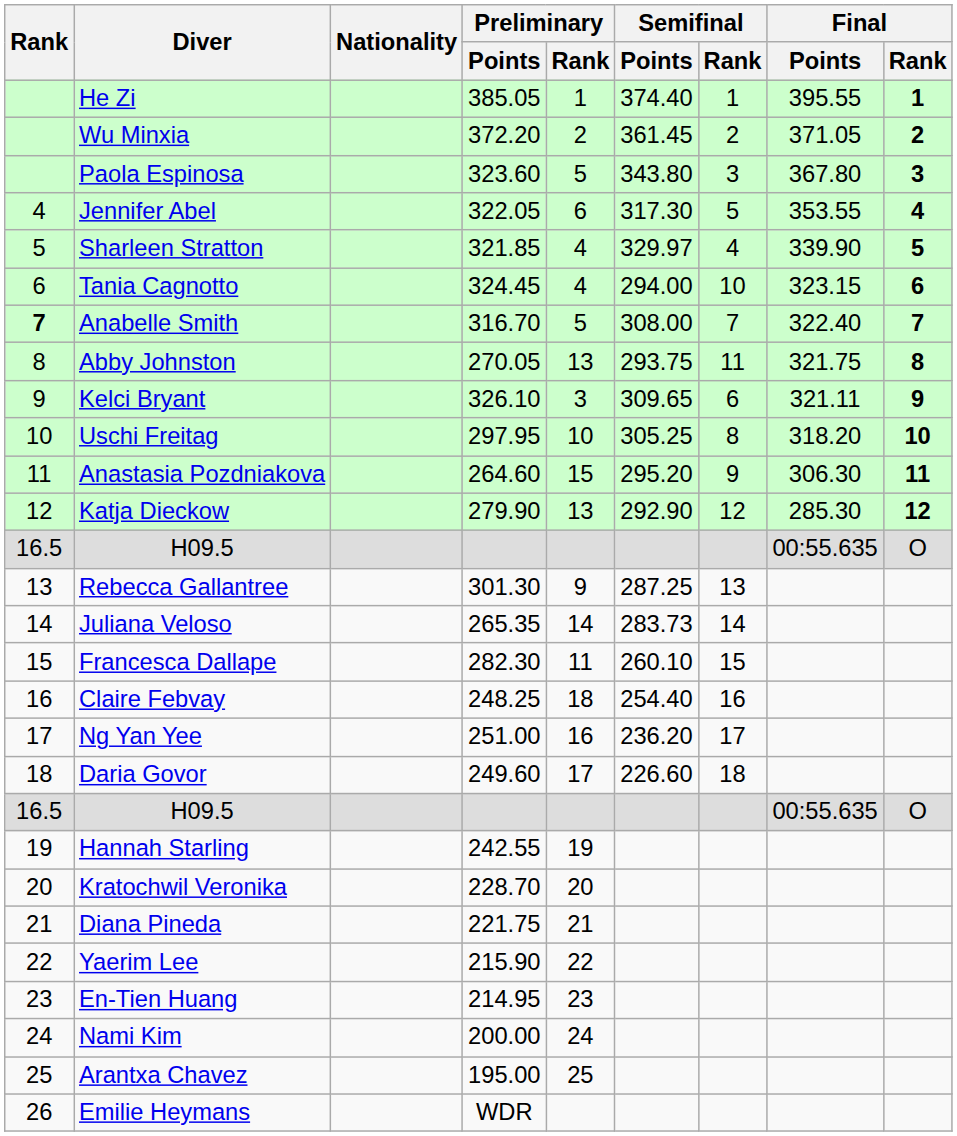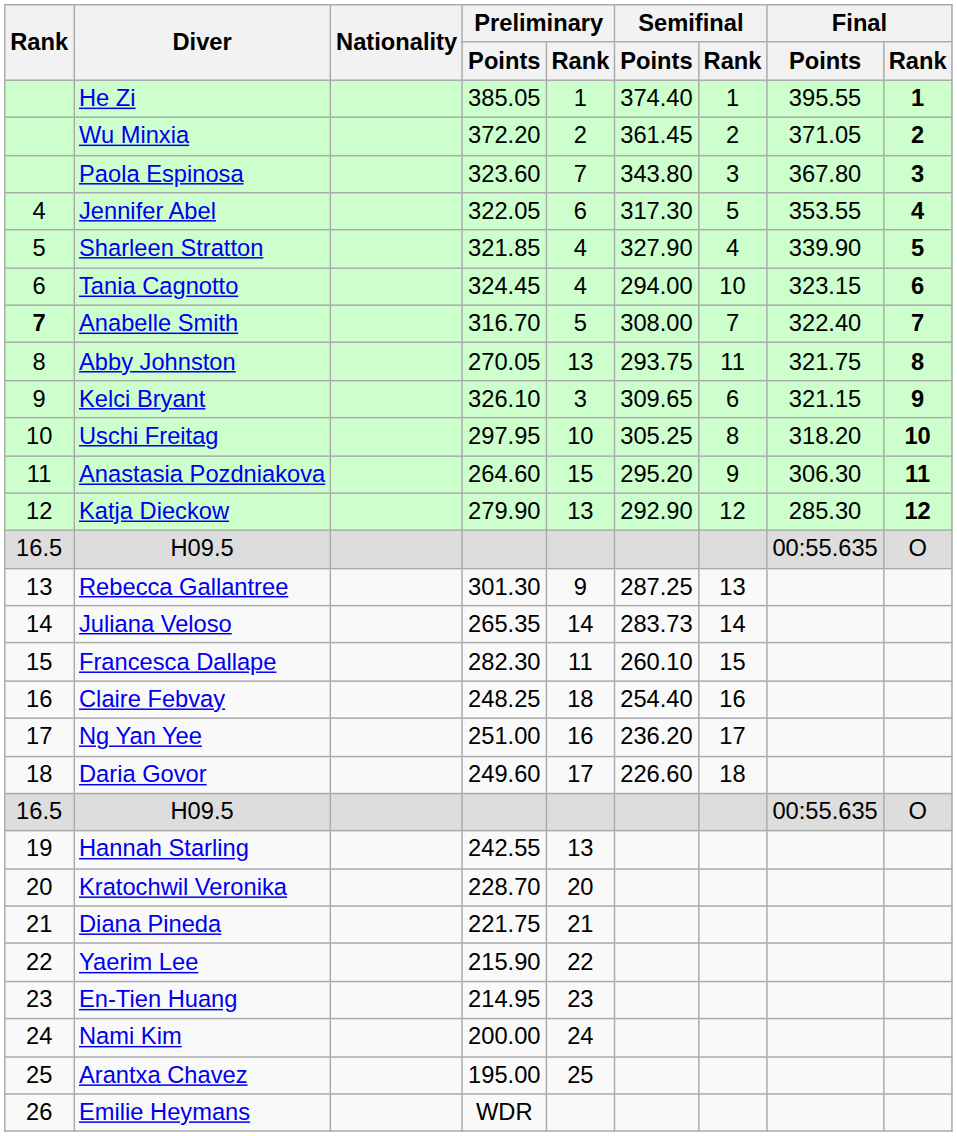 <table class="wikitable" style="text-align:center">
 <tr>
 <th rowspan="2">Rank</th>
 <th rowspan="2">Diver</th>
 <th rowspan="2">Nationality</th>
 <th colspan="2">Preliminary</th>
 <th colspan="2">Semifinal</th>
 <th colspan="2">Final</th>
 </tr>
 <tr>
 <th>Points</th>
 <th>Rank</th>
 <th>Points</th>
 <th>Rank</th>
 <th>Points</th>
 <th>Rank</th>
 </tr>
 <tr bgcolor=ccffcc>
 <td></td>
 <td align=left><a href='#'>He Zi</a></td>
 <td align=left></td>
 <td>385.05</td>
 <td>1</td>
 <td>374.40</td>
 <td>1</td>
 <td>395.55</td>
 <td><strong>1</strong></td>
 </tr>
 <tr bgcolor=ccffcc>
 <td></td>
 <td align=left><a href='#'>Wu Minxia</a></td>
 <td align=left></td>
 <td>372.20</td>
 <td>2</td>
 <td>361.45</td>
 <td>2</td>
 <td>371.05</td>
 <td><strong>2</strong></td>
 </tr>
 <tr bgcolor=ccffcc>
 <td></td>
 <td align=left><a href='#'>Paola Espinosa</a></td>
 <td align=left></td>
 <td>323.60</td>
-<td>5</td>
+<td>7</td>
 <td>343.80</td>
 <td>3</td>
 <td>367.80</td>
 <td><strong>3</strong></td>
 </tr>
 <tr bgcolor=ccffcc>
 <td>4</td>
 <td align=left><a href='#'>Jennifer Abel</a></td>
 <td align=left></td>
 <td>322.05</td>
 <td>6</td>
 <td>317.30</td>
 <td>5</td>
 <td>353.55</td>
 <td><strong>4</strong></td>
 </tr>
 <tr bgcolor=ccffcc>
 <td>5</td>
 <td align=left><a href='#'>Sharleen Stratton</a></td>
 <td align=left></td>
 <td>321.85</td>
 <td>4</td>
-<td>329.97</td>
+<td>327.90</td>
 <td>4</td>
 <td>339.90</td>
 <td><strong>5</strong></td>
 </tr>
 <tr bgcolor=ccffcc>
 <td>6</td>
 <td align=left><a href='#'>Tania Cagnotto</a></td>
 <td align=left></td>
 <td>324.45</td>
 <td>4</td>
 <td>294.00</td>
 <td>10</td>
 <td>323.15</td>
 <td><strong>6</strong></td>
 </tr>
 <tr bgcolor=ccffcc>
 <td><strong>7</strong></td>
 <td align=left><a href='#'>Anabelle Smith</a></td>
 <td align=left></td>
 <td>316.70</td>
 <td>5</td>
 <td>308.00</td>
 <td>7</td>
 <td>322.40</td>
 <td><strong>7</strong></td>
 </tr>
 <tr bgcolor=ccffcc>
 <td>8</td>
 <td align=left><a href='#'>Abby Johnston</a></td>
 <td align=left></td>
 <td>270.05</td>
 <td>13</td>
 <td>293.75</td>
 <td>11</td>
 <td>321.75</td>
 <td><strong>8</strong></td>
 </tr>
 <tr bgcolor=ccffcc>
 <td>9</td>
 <td align=left><a href='#'>Kelci Bryant</a></td>
 <td align=left></td>
 <td>326.10</td>
 <td>3</td>
 <td>309.65</td>
 <td>6</td>
-<td>321.11</td>
+<td>321.15</td>
 <td><strong>9</strong></td>
 </tr>
 <tr bgcolor=ccffcc>
 <td>10</td>
 <td align=left><a href='#'>Uschi Freitag</a></td>
 <td align=left></td>
 <td>297.95</td>
 <td>10</td>
 <td>305.25</td>
 <td>8</td>
 <td>318.20</td>
 <td><strong>10</strong></td>
 </tr>
 <tr bgcolor=ccffcc>
 <td>11</td>
 <td align=left><a href='#'>Anastasia Pozdniakova</a></td>
 <td align=left></td>
 <td>264.60</td>
 <td>15</td>
 <td>295.20</td>
 <td>9</td>
 <td>306.30</td>
 <td><strong>11</strong></td>
 </tr>
 <tr bgcolor=ccffcc>
 <td>12</td>
 <td align=left><a href='#'>Katja Dieckow</a></td>
 <td align=left></td>
 <td>279.90</td>
 <td>13</td>
 <td>292.90</td>
 <td>12</td>
 <td>285.30</td>
 <td><strong>12</strong></td>
 </tr>
 <tr bgcolor=#DDDDDD>
 <td><span>16.5</span></td>
 <td><span>H09.5</span></td>
 <td></td>
 <td></td>
 <td></td>
 <td></td>
 <td></td>
 <td><span>00:55.635</span></td>
 <td><span>O</span></td>
 </tr>
 <tr>
 <td>13</td>
 <td align=left><a href='#'>Rebecca Gallantree</a></td>
 <td align=left></td>
 <td>301.30</td>
 <td>9</td>
 <td>287.25</td>
 <td>13</td>
 <td></td>
 <td></td>
 </tr>
 <tr>
 <td>14</td>
 <td align=left><a href='#'>Juliana Veloso</a></td>
 <td align=left></td>
 <td>265.35</td>
 <td>14</td>
 <td>283.73</td>
 <td>14</td>
 <td></td>
 <td></td>
 </tr>
 <tr>
 <td>15</td>
 <td align=left><a href='#'>Francesca Dallape</a></td>
 <td align=left></td>
 <td>282.30</td>
 <td>11</td>
 <td>260.10</td>
 <td>15</td>
 <td></td>
 <td></td>
 </tr>
 <tr>
 <td>16</td>
 <td align=left><a href='#'>Claire Febvay</a></td>
 <td align=left></td>
 <td>248.25</td>
 <td>18</td>
 <td>254.40</td>
 <td>16</td>
 <td></td>
 <td></td>
 </tr>
 <tr>
 <td>17</td>
 <td align=left><a href='#'>Ng Yan Yee</a></td>
 <td align=left></td>
 <td>251.00</td>
 <td>16</td>
 <td>236.20</td>
 <td>17</td>
 <td></td>
 <td></td>
 </tr>
 <tr>
 <td>18</td>
 <td align=left><a href='#'>Daria Govor</a></td>
 <td align=left></td>
 <td>249.60</td>
 <td>17</td>
 <td>226.60</td>
 <td>18</td>
 <td></td>
 <td></td>
 </tr>
 <tr bgcolor=#DDDDDD>
 <td><span>16.5</span></td>
 <td><span>H09.5</span></td>
 <td></td>
 <td></td>
 <td></td>
 <td></td>
 <td></td>
 <td><span>00:55.635</span></td>
 <td><span>O</span></td>
 </tr>
 <tr>
 <td>19</td>
 <td align=left><a href='#'>Hannah Starling</a></td>
 <td align=left></td>
 <td>242.55</td>
-<td>19</td>
+<td>13</td>
 <td></td>
 <td></td>
 <td></td>
 <td></td>
 </tr>
 <tr>
 <td>20</td>
 <td align=left><a href='#'>Kratochwil Veronika</a></td>
 <td align=left></td>
 <td>228.70</td>
 <td>20</td>
 <td></td>
 <td></td>
 <td></td>
 <td></td>
 </tr>
 <tr>
 <td>21</td>
 <td align=left><a href='#'>Diana Pineda</a></td>
 <td align=left></td>
 <td>221.75</td>
 <td>21</td>
 <td></td>
 <td></td>
 <td></td>
 <td></td>
 </tr>
 <tr>
 <td>22</td>
 <td align=left><a href='#'>Yaerim Lee</a></td>
 <td align=left></td>
 <td>215.90</td>
 <td>22</td>
 <td></td>
 <td></td>
 <td></td>
 <td></td>
 </tr>
 <tr>
 <td>23</td>
 <td align=left><a href='#'>En-Tien Huang</a></td>
 <td align=left></td>
 <td>214.95</td>
 <td>23</td>
 <td></td>
 <td></td>
 <td></td>
 <td></td>
 </tr>
 <tr>
 <td>24</td>
 <td align=left><a href='#'>Nami Kim</a></td>
 <td align=left></td>
 <td>200.00</td>
 <td>24</td>
 <td></td>
 <td></td>
 <td></td>
 <td></td>
 </tr>
 <tr>
 <td>25</td>
 <td align=left><a href='#'>Arantxa Chavez</a></td>
 <td align=left></td>
 <td>195.00</td>
 <td>25</td>
 <td></td>
 <td></td>
 <td></td>
 <td></td>
 </tr>
 <tr>
 <td>26</td>
 <td align=left><a href='#'>Emilie Heymans</a></td>
 <td align=left></td>
 <td>WDR</td>
 <td></td>
 <td></td>
 <td></td>
 <td></td>
 <td></td>
 </tr>
 </table>
